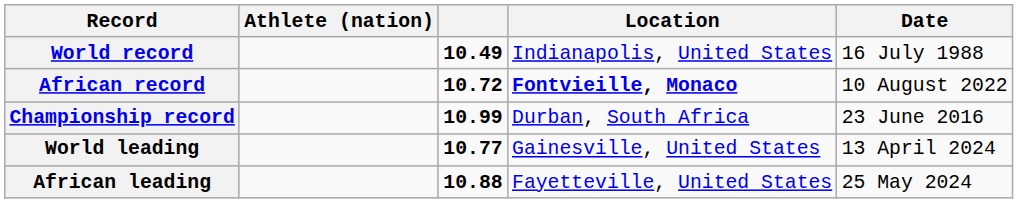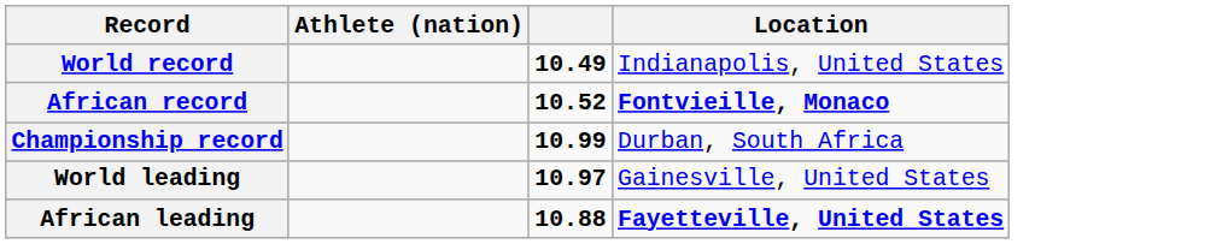 <table class="wikitable">
 <tr>
 <th scope="col">Record</th>
 <th scope="col">Athlete (nation)</th>
 <th scope="col"></th>
 <th scope="col">Location</th>
-<th scope="col">Date</th>
 </tr>
 <tr>
 <th scope="row"><a href='#'>World record</a></th>
 <td></td>
 <td align="center"><strong>10.49</strong></td>
 <td><a href='#'>Indianapolis</a>, <a href='#'>United States</a></td>
-<td>16 July 1988</td>
 </tr>
 <tr>
 <th scope="row"><a href='#'>African record</a></th>
 <td></td>
-<td align="center"><strong>10.72</strong></td>
+<td align="center"><strong>10.52</strong></td>
 <td><strong><a href='#'>Fontvieille</a>, <a href='#'>Monaco</a></strong></td>
-<td>10 August 2022</td>
 </tr>
 <tr>
 <th><a href='#'>Championship record</a></th>
 <td></td>
 <td align="center"><strong>10.99</strong></td>
 <td><a href='#'>Durban</a>, <a href='#'>South Africa</a></td>
-<td>23 June 2016</td>
 </tr>
 <tr>
 <th scope="row">World leading</th>
 <td></td>
-<td align="center"><strong>10.77</strong></td>
+<td align="center"><strong>10.97</strong></td>
 <td><a href='#'>Gainesville</a>, <a href='#'>United States</a></td>
-<td>13 April 2024</td>
 </tr>
 <tr>
 <th scope="row">African leading</th>
 <td></td>
 <td align="center"><strong>10.88</strong></td>
-<td><a href='#'>Fayetteville</a>, <a href='#'>United States</a></td>
-<td>25 May 2024</td>
+<td><strong><a href='#'>Fayetteville</a>, <a href='#'>United States</a></strong></td>
 </tr>
 </table>
